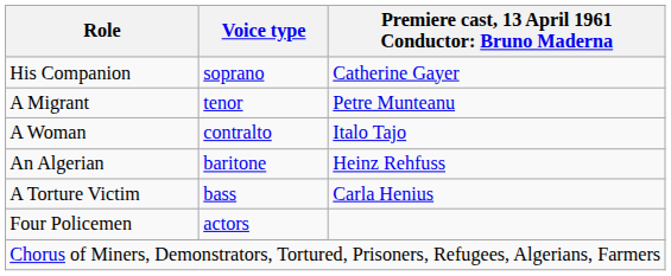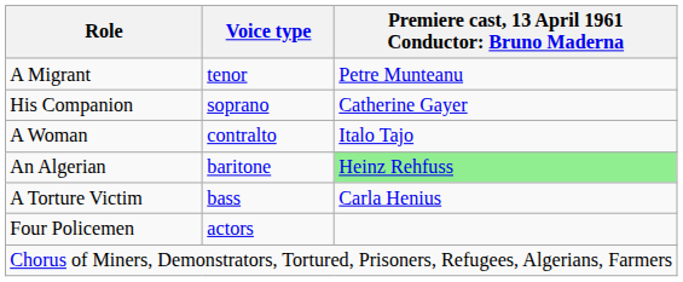 <table class="wikitable">
 <tr>
 <th>Role</th>
 <th><a href='#'>Voice type</a></th>
 <th>Premiere cast, 13 April 1961<br>Conductor: <a href='#'>Bruno Maderna</a></th>
 </tr>
 <tr>
+<td>A Migrant</td>
+<td><a href='#'>tenor</a></td>
+<td><a href='#'>Petre Munteanu</a></td>
+</tr>
+<tr>
 <td>His Companion</td>
 <td><a href='#'>soprano</a></td>
 <td><a href='#'>Catherine Gayer</a></td>
-</tr>
-<tr>
-<td>A Migrant</td>
-<td><a href='#'>tenor</a></td>
-<td><a href='#'>Petre Munteanu</a></td>
 </tr>
 <tr>
 <td>A Woman</td>
 <td><a href='#'>contralto</a></td>
 <td><a href='#'>Italo Tajo</a></td>
 </tr>
 <tr>
 <td>An Algerian</td>
 <td><a href='#'>baritone</a></td>
-<td><a href='#'>Heinz Rehfuss</a></td>
+<td style="background: lightgreen;"><a href='#'>Heinz Rehfuss</a></td>
 </tr>
 <tr>
 <td>A Torture Victim</td>
 <td><a href='#'>bass</a></td>
 <td><a href='#'>Carla Henius</a></td>
 </tr>
 <tr>
 <td>Four Policemen</td>
 <td><a href='#'>actors</a></td>
 <td></td>
 </tr>
 <tr>
 <td colspan="3"><a href='#'>Chorus</a> of Miners, Demonstrators, Tortured, Prisoners, Refugees, Algerians, Farmers</td>
 </tr>
 </table>
